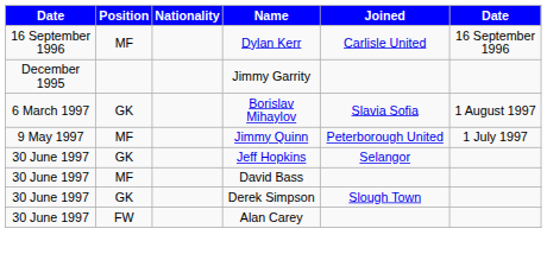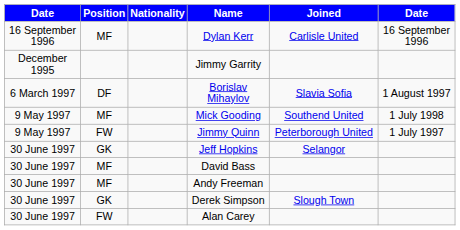 <table class="wikitable"  style="text-align:center; font-size:90%; ">
 <tr>
 <th style="background:#00f; color:white; width:150px;">Date</th>
 <th style="background:#00f; color:white; width:50px;">Position</th>
 <th style="background:#00f; color:white; width:50px;">Nationality</th>
 <th style="background:#00f; color:white; width:200px;">Name</th>
 <th style="background:#00f; color:white; width:250px;">Joined</th>
 <th style="background:#00f; color:white; width:150px;">Date</th>
 </tr>
 <tr>
 <td>16 September 1996</td>
 <td>MF</td>
 <td></td>
 <td><a href='#'>Dylan Kerr</a></td>
 <td><a href='#'>Carlisle United</a></td>
 <td>16 September 1996</td>
 </tr>
 <tr>
 <td>December 1995</td>
 <td></td>
 <td></td>
 <td>Jimmy Garrity</td>
 <td></td>
 <td></td>
 </tr>
 <tr>
 <td>6 March 1997</td>
-<td>GK</td>
+<td>DF</td>
 <td></td>
 <td><a href='#'>Borislav Mihaylov</a></td>
 <td><a href='#'>Slavia Sofia</a></td>
 <td>1 August 1997</td>
 </tr>
 <tr>
 <td>9 May 1997</td>
 <td>MF</td>
+<td></td>
+<td><a href='#'>Mick Gooding</a></td>
+<td><a href='#'>Southend United</a></td>
+<td>1 July 1998</td>
+</tr>
+<tr>
+<td>9 May 1997</td>
+<td>FW</td>
 <td></td>
 <td><a href='#'>Jimmy Quinn</a></td>
 <td><a href='#'>Peterborough United</a></td>
 <td>1 July 1997</td>
 </tr>
 <tr>
 <td>30 June 1997</td>
 <td>GK</td>
 <td></td>
 <td><a href='#'>Jeff Hopkins</a></td>
 <td><a href='#'>Selangor</a></td>
 <td></td>
 </tr>
 <tr>
 <td>30 June 1997</td>
 <td>MF</td>
 <td></td>
 <td>David Bass</td>
 <td></td>
 <td></td>
 </tr>
 <tr>
 <td>30 June 1997</td>
+<td>MF</td>
+<td></td>
+<td>Andy Freeman</td>
+<td></td>
+<td></td>
+</tr>
+<tr>
+<td>30 June 1997</td>
 <td>GK</td>
 <td></td>
 <td>Derek Simpson</td>
 <td><a href='#'>Slough Town</a></td>
 <td></td>
 </tr>
 <tr>
 <td>30 June 1997</td>
 <td>FW</td>
 <td></td>
 <td>Alan Carey</td>
 <td></td>
 <td></td>
 </tr>
 </table>
